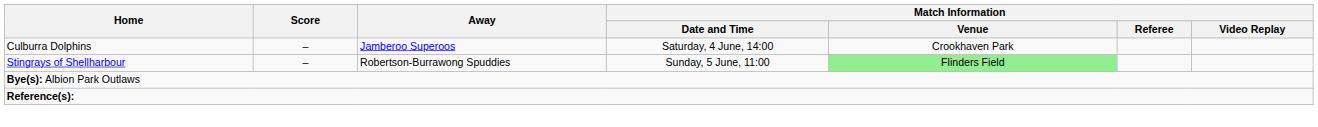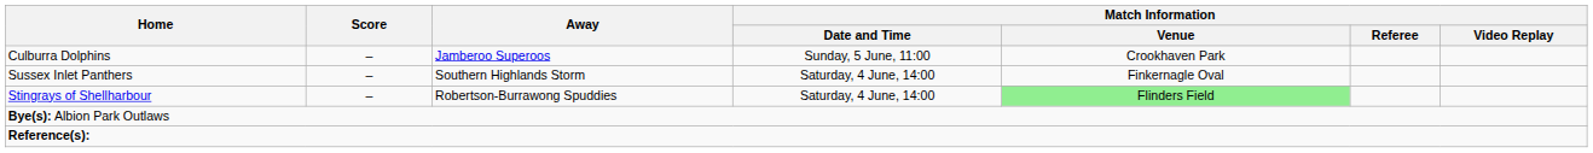 <table class="wikitable" width="100% text-align:center;">
 <tr>
 <th rowspan="2" width="19%">Home</th>
 <th rowspan="2" width="8%">Score</th>
 <th rowspan="2" width="19%">Away</th>
 <th colspan="4">Match Information</th>
 </tr>
 <tr bgcolor="#CCCCCC">
 <th width="17%">Date and Time</th>
 <th width="22%">Venue</th>
 <th>Referee</th>
 <th>Video Replay</th>
 </tr>
 <tr>
 <td> Culburra Dolphins</td>
 <td style="text-align:center;">–</td>
 <td> <a href='#'>Jamberoo Superoos</a></td>
+<td style="text-align:center;">Sunday, 5 June, 11:00</td>
+<td style="text-align:center;">Crookhaven Park</td>
+<td style="text-align:center;"></td>
+<td style="text-align:center;"></td>
+</tr>
+<tr>
+<td> Sussex Inlet Panthers</td>
+<td style="text-align:center;">–</td>
+<td> Southern Highlands Storm</td>
 <td style="text-align:center;">Saturday, 4 June, 14:00</td>
-<td style="text-align:center;">Crookhaven Park</td>
+<td style="text-align:center;">Finkernagle Oval</td>
 <td style="text-align:center;"></td>
 <td style="text-align:center;"></td>
 </tr>
 <tr>
 <td> <a href='#'>Stingrays of Shellharbour</a></td>
 <td style="text-align:center;">–</td>
 <td> Robertson-Burrawong Spuddies</td>
-<td style="text-align:center;">Sunday, 5 June, 11:00</td>
+<td style="text-align:center;">Saturday, 4 June, 14:00</td>
 <td style="background: lightgreen; text-align:center;">Flinders Field</td>
 <td style="text-align:center;"></td>
 <td style="text-align:center;"></td>
 </tr>
 <tr>
 <td colspan="7"><strong>Bye(s):</strong>  Albion Park Outlaws</td>
 </tr>
 <tr>
 <td colspan="7"><strong>Reference(s):</strong></td>
 </tr>
 </table>
